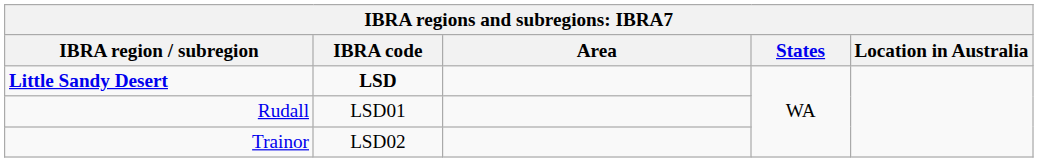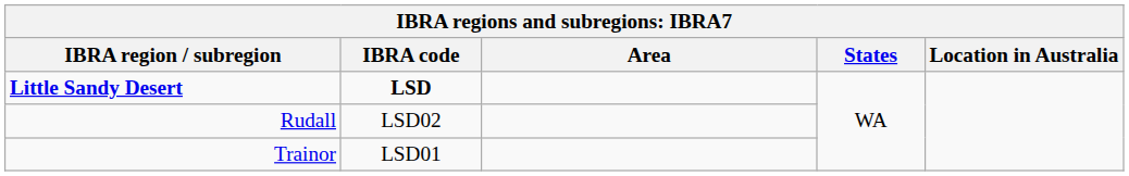 <table class="wikitable sortable">
 <tr>
 <th rowwidth=100px colspan=5>IBRA regions and subregions: IBRA7</th>
 </tr>
 <tr>
 <th scope="col" style="width:250px;">IBRA region / subregion</th>
 <th scope="col" style="width:100px;">IBRA code</th>
 <th scope="col" style="width:250px;">Area</th>
 <th scope="col" style="width:75px;"><a href='#'>States</a></th>
 <th>Location in Australia</th>
 </tr>
 <tr>
 <td><strong><a href='#'>Little Sandy Desert</a></strong></td>
 <td style="text-align:center;"><strong>LSD</strong></td>
 <td align="right"><strong></strong></td>
 <td style="text-align:center;" rowspan="3">WA</td>
 <td style="text-align:center;" rowspan="3"></td>
 </tr>
 <tr>
 <td align="right"><a href='#'>Rudall</a></td>
-<td style="text-align:center;">LSD01</td>
+<td style="text-align:center;">LSD02</td>
 <td align="right"></td>
 </tr>
 <tr>
 <td align="right"><a href='#'>Trainor</a></td>
-<td style="text-align:center;">LSD02</td>
+<td style="text-align:center;">LSD01</td>
 <td align="right"></td>
 </tr>
 </table>
